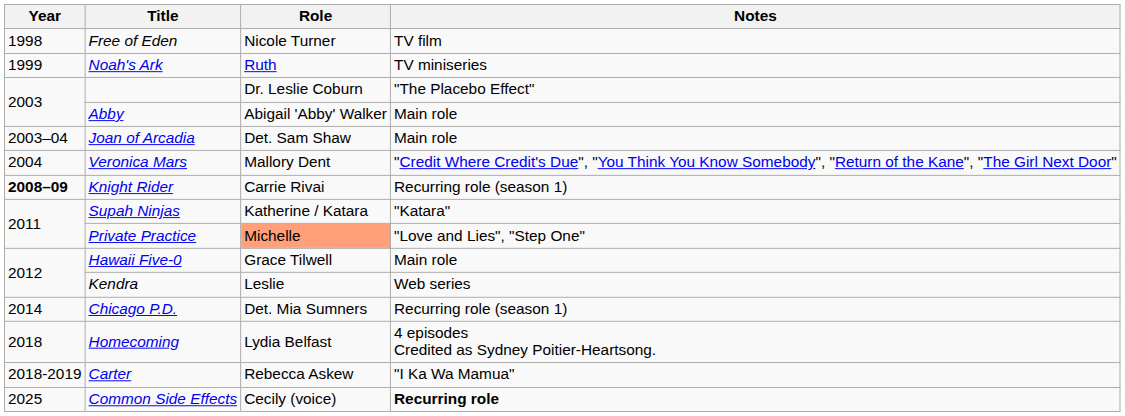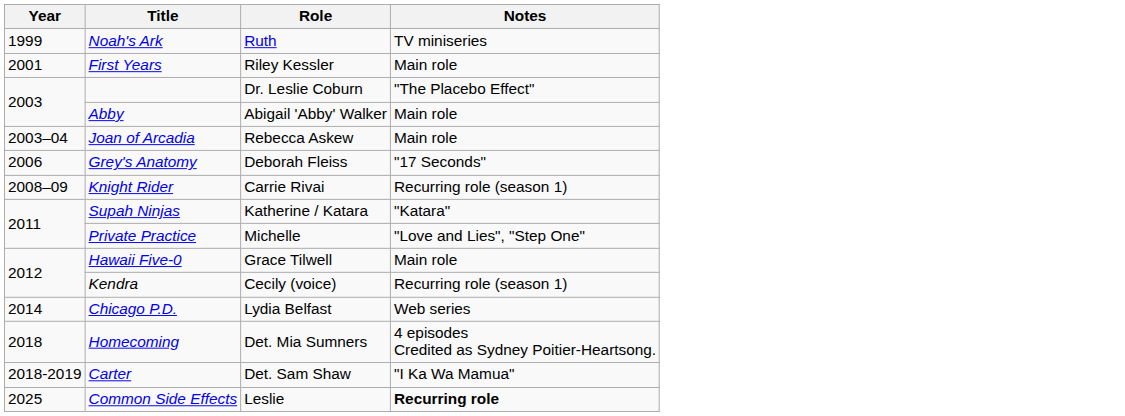 <table class="wikitable sortable">
 <tr>
 <th>Year</th>
 <th>Title</th>
 <th>Role</th>
 <th class="unsortable">Notes</th>
 </tr>
 <tr>
-<td>1998</td>
-<td><em>Free of Eden</em></td>
-<td>Nicole Turner</td>
-<td>TV film</td>
-</tr>
-<tr>
 <td>1999</td>
 <td><em><a href='#'>Noah's Ark</a></em></td>
 <td><a href='#'>Ruth</a></td>
 <td>TV miniseries</td>
+</tr>
+<tr>
+<td>2001</td>
+<td><em><a href='#'>First Years</a></em></td>
+<td>Riley Kessler</td>
+<td>Main role</td>
 </tr>
 <tr>
 <td rowspan=2>2003</td>
 <td><em></em></td>
 <td>Dr. Leslie Coburn</td>
 <td>"The Placebo Effect"</td>
 </tr>
 <tr>
 <td><em><a href='#'>Abby</a></em></td>
 <td>Abigail 'Abby' Walker</td>
 <td>Main role</td>
 </tr>
 <tr>
 <td>2003–04</td>
 <td><em><a href='#'>Joan of Arcadia</a></em></td>
-<td>Det. Sam Shaw</td>
+<td>Rebecca Askew</td>
 <td>Main role</td>
 </tr>
 <tr>
-<td>2004</td>
-<td><em><a href='#'>Veronica Mars</a></em></td>
-<td>Mallory Dent</td>
-<td>"<a href='#'>Credit Where Credit's Due</a>", "<a href='#'>You Think You Know Somebody</a>", "<a href='#'>Return of the Kane</a>", "<a href='#'>The Girl Next Door</a>"</td>
+<td>2006</td>
+<td><em><a href='#'>Grey's Anatomy</a></em></td>
+<td>Deborah Fleiss</td>
+<td>"17 Seconds"</td>
 </tr>
 <tr>
-<td><strong>2008–09</strong></td>
+<td>2008–09</td>
 <td><em><a href='#'>Knight Rider</a></em></td>
 <td>Carrie Rivai</td>
 <td>Recurring role (season 1)</td>
 </tr>
 <tr>
 <td rowspan=2>2011</td>
 <td><em><a href='#'>Supah Ninjas</a></em></td>
 <td>Katherine / Katara</td>
 <td>"Katara"</td>
 </tr>
 <tr>
 <td><em><a href='#'>Private Practice</a></em></td>
-<td style="background: lightsalmon;">Michelle</td>
+<td>Michelle</td>
 <td>"Love and Lies", "Step One"</td>
 </tr>
 <tr>
 <td rowspan=2>2012</td>
 <td><em><a href='#'>Hawaii Five-0</a></em></td>
 <td>Grace Tilwell</td>
 <td>Main role</td>
 </tr>
 <tr>
 <td><em>Kendra</em></td>
-<td>Leslie</td>
-<td>Web series</td>
+<td>Cecily (voice)</td>
+<td>Recurring role (season 1)</td>
 </tr>
 <tr>
 <td>2014</td>
 <td><em><a href='#'>Chicago P.D.</a></em></td>
-<td>Det. Mia Sumners</td>
-<td>Recurring role (season 1)</td>
+<td>Lydia Belfast</td>
+<td>Web series</td>
 </tr>
 <tr>
 <td>2018</td>
 <td><em><a href='#'>Homecoming</a></em></td>
-<td>Lydia Belfast</td>
+<td>Det. Mia Sumners</td>
 <td>4 episodes<br> Credited as Sydney Poitier-Heartsong.</td>
 </tr>
 <tr>
 <td>2018-2019</td>
 <td><em><a href='#'>Carter</a></em></td>
-<td>Rebecca Askew</td>
+<td>Det. Sam Shaw</td>
 <td>"I Ka Wa Mamua"</td>
 </tr>
 <tr>
 <td>2025</td>
 <td><em><a href='#'>Common Side Effects</a></em></td>
-<td>Cecily (voice)</td>
+<td>Leslie</td>
 <td><strong>Recurring role</strong></td>
 </tr>
 </table>
